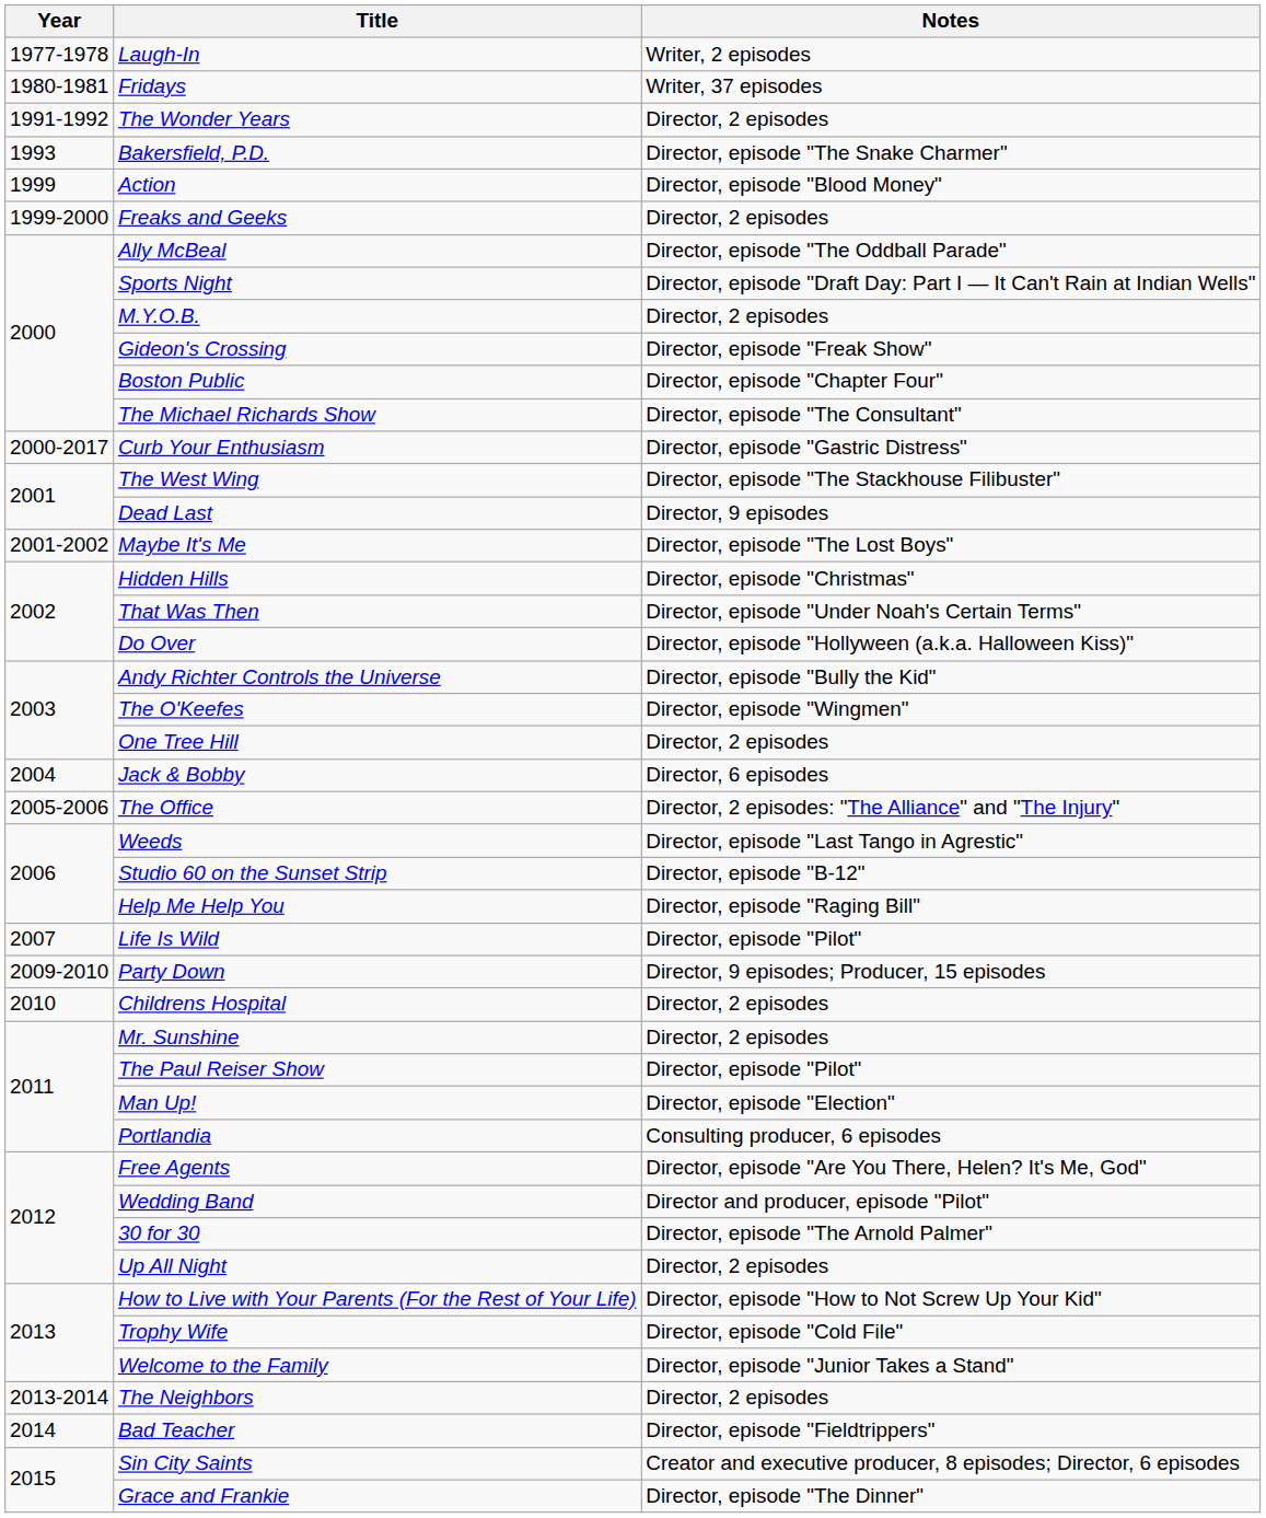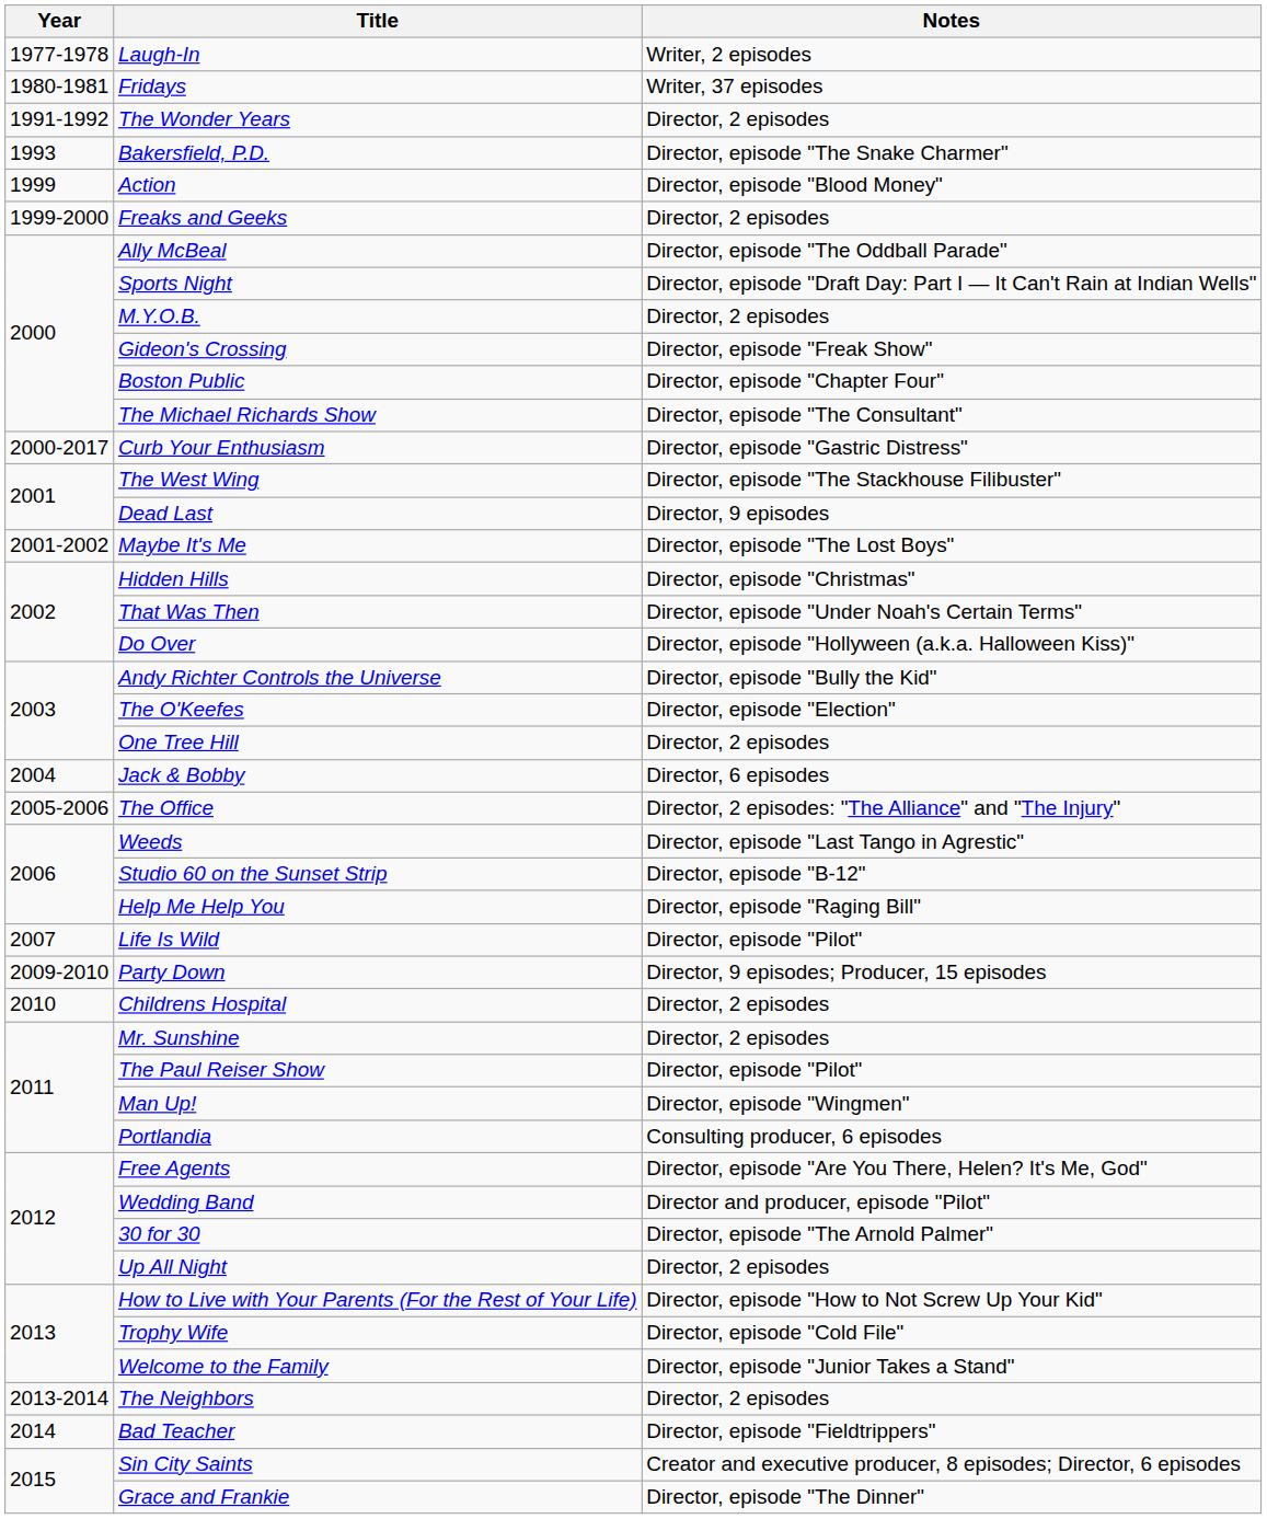 <table class= "wikitable sortable">
 <tr>
 <th>Year</th>
 <th>Title</th>
 <th>Notes</th>
 </tr>
 <tr>
 <td>1977-1978</td>
 <td><em><a href='#'>Laugh-In</a></em></td>
 <td>Writer, 2 episodes</td>
 </tr>
 <tr>
 <td>1980-1981</td>
 <td><em><a href='#'>Fridays</a></em></td>
 <td>Writer, 37 episodes</td>
 </tr>
 <tr>
 <td>1991-1992</td>
 <td><em><a href='#'>The Wonder Years</a></em></td>
 <td>Director, 2 episodes</td>
 </tr>
 <tr>
 <td>1993</td>
 <td><em><a href='#'>Bakersfield, P.D.</a></em></td>
 <td>Director, episode "The Snake Charmer"</td>
 </tr>
 <tr>
 <td>1999</td>
 <td><em><a href='#'>Action</a></em></td>
 <td>Director, episode "Blood Money"</td>
 </tr>
 <tr>
 <td>1999-2000</td>
 <td><em><a href='#'>Freaks and Geeks</a></em></td>
 <td>Director, 2 episodes</td>
 </tr>
 <tr>
 <td rowspan=6>2000</td>
 <td><em><a href='#'>Ally McBeal</a></em></td>
 <td>Director, episode "The Oddball Parade"</td>
 </tr>
 <tr>
 <td><em><a href='#'>Sports Night</a></em></td>
 <td>Director, episode "Draft Day: Part I — It Can't Rain at Indian Wells"</td>
 </tr>
 <tr>
 <td><em><a href='#'>M.Y.O.B.</a></em></td>
 <td>Director, 2 episodes</td>
 </tr>
 <tr>
 <td><em><a href='#'>Gideon's Crossing</a></em></td>
 <td>Director, episode "Freak Show"</td>
 </tr>
 <tr>
 <td><em><a href='#'>Boston Public</a></em></td>
 <td>Director, episode "Chapter Four"</td>
 </tr>
 <tr>
 <td><em><a href='#'>The Michael Richards Show</a></em></td>
 <td>Director, episode "The Consultant"</td>
 </tr>
 <tr>
 <td>2000-2017</td>
 <td><em><a href='#'>Curb Your Enthusiasm</a></em></td>
 <td>Director, episode "Gastric Distress"</td>
 </tr>
 <tr>
 <td rowspan=2>2001</td>
 <td><em><a href='#'>The West Wing</a></em></td>
 <td>Director, episode "The Stackhouse Filibuster"</td>
 </tr>
 <tr>
 <td><em><a href='#'>Dead Last</a></em></td>
 <td>Director, 9 episodes</td>
 </tr>
 <tr>
 <td>2001-2002</td>
 <td><em><a href='#'>Maybe It's Me</a></em></td>
 <td>Director, episode "The Lost Boys"</td>
 </tr>
 <tr>
 <td rowspan=3>2002</td>
 <td><em><a href='#'>Hidden Hills</a></em></td>
 <td>Director, episode "Christmas"</td>
 </tr>
 <tr>
 <td><em><a href='#'>That Was Then</a></em></td>
 <td>Director, episode "Under Noah's Certain Terms"</td>
 </tr>
 <tr>
 <td><em><a href='#'>Do Over</a></em></td>
 <td>Director, episode "Hollyween (a.k.a. Halloween Kiss)"</td>
 </tr>
 <tr>
 <td rowspan=3>2003</td>
 <td><em><a href='#'>Andy Richter Controls the Universe</a></em></td>
 <td>Director, episode "Bully the Kid"</td>
 </tr>
 <tr>
 <td><em><a href='#'>The O'Keefes</a></em></td>
-<td>Director, episode "Wingmen"</td>
+<td>Director, episode "Election"</td>
 </tr>
 <tr>
 <td><em><a href='#'>One Tree Hill</a></em></td>
 <td>Director, 2 episodes</td>
 </tr>
 <tr>
 <td>2004</td>
 <td><em><a href='#'>Jack & Bobby</a></em></td>
 <td>Director, 6 episodes</td>
 </tr>
 <tr>
 <td>2005-2006</td>
 <td><em><a href='#'>The Office</a></em></td>
 <td>Director, 2 episodes: "<a href='#'>The Alliance</a>" and "<a href='#'>The Injury</a>"</td>
 </tr>
 <tr>
 <td rowspan=3>2006</td>
 <td><em><a href='#'>Weeds</a></em></td>
 <td>Director, episode "Last Tango in Agrestic"</td>
 </tr>
 <tr>
 <td><em><a href='#'>Studio 60 on the Sunset Strip</a></em></td>
 <td>Director, episode "B-12"</td>
 </tr>
 <tr>
 <td><em><a href='#'>Help Me Help You</a></em></td>
 <td>Director, episode "Raging Bill"</td>
 </tr>
 <tr>
 <td>2007</td>
 <td><em><a href='#'>Life Is Wild</a></em></td>
 <td>Director, episode "Pilot"</td>
 </tr>
 <tr>
 <td>2009-2010</td>
 <td><em><a href='#'>Party Down</a></em></td>
 <td>Director, 9 episodes; Producer, 15 episodes</td>
 </tr>
 <tr>
 <td>2010</td>
 <td><em><a href='#'>Childrens Hospital</a></em></td>
 <td>Director, 2 episodes</td>
 </tr>
 <tr>
 <td rowspan=4>2011</td>
 <td><em><a href='#'>Mr. Sunshine</a></em></td>
 <td>Director, 2 episodes</td>
 </tr>
 <tr>
 <td><em><a href='#'>The Paul Reiser Show</a></em></td>
 <td>Director, episode "Pilot"</td>
 </tr>
 <tr>
 <td><em><a href='#'>Man Up!</a></em></td>
-<td>Director, episode "Election"</td>
+<td>Director, episode "Wingmen"</td>
 </tr>
 <tr>
 <td><em><a href='#'>Portlandia</a></em></td>
 <td>Consulting producer, 6 episodes</td>
 </tr>
 <tr>
 <td rowspan=4>2012</td>
 <td><em><a href='#'>Free Agents</a></em></td>
 <td>Director, episode "Are You There, Helen? It's Me, God"</td>
 </tr>
 <tr>
 <td><em><a href='#'>Wedding Band</a></em></td>
 <td>Director and producer, episode "Pilot"</td>
 </tr>
 <tr>
 <td><em><a href='#'>30 for 30</a></em></td>
 <td>Director, episode "The Arnold Palmer"</td>
 </tr>
 <tr>
 <td><em><a href='#'>Up All Night</a></em></td>
 <td>Director, 2 episodes</td>
 </tr>
 <tr>
 <td rowspan=3>2013</td>
 <td><em><a href='#'>How to Live with Your Parents (For the Rest of Your Life)</a></em></td>
 <td>Director, episode "How to Not Screw Up Your Kid"</td>
 </tr>
 <tr>
 <td><em><a href='#'>Trophy Wife</a></em></td>
 <td>Director, episode "Cold File"</td>
 </tr>
 <tr>
 <td><em><a href='#'>Welcome to the Family</a></em></td>
 <td>Director, episode "Junior Takes a Stand"</td>
 </tr>
 <tr>
 <td>2013-2014</td>
 <td><em><a href='#'>The Neighbors</a></em></td>
 <td>Director, 2 episodes</td>
 </tr>
 <tr>
 <td>2014</td>
 <td><em><a href='#'>Bad Teacher</a></em></td>
 <td>Director, episode "Fieldtrippers"</td>
 </tr>
 <tr>
 <td rowspan=2>2015</td>
 <td><em><a href='#'>Sin City Saints</a></em></td>
 <td>Creator and executive producer, 8 episodes; Director, 6 episodes</td>
 </tr>
 <tr>
 <td><em><a href='#'>Grace and Frankie</a></em></td>
 <td>Director, episode "The Dinner"</td>
 </tr>
 </table>
